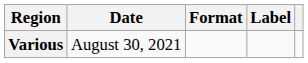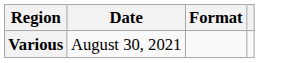 <table class="wikitable plainrowheaders">
 <tr>
 <th scope="col">Region</th>
 <th scope="col">Date</th>
 <th scope="col">Format</th>
-<th scope="col">Label</th>
 <th scope="col"></th>
 </tr>
 <tr>
 <th scope="row">Various</th>
 <td>August 30, 2021</td>
 <td></td>
-<td></td>
 <td style="text-align:center"></td>
 </tr>
 </table>
